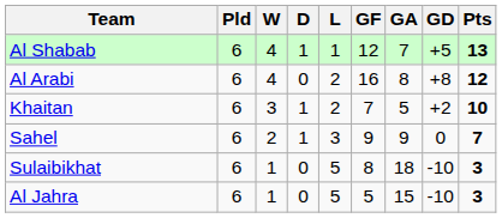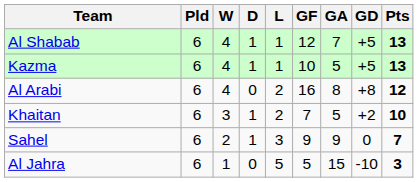 <table class="wikitable" style="text-align: center;">
 <tr>
 <th width="175">Team</th>
 <th width="20">Pld</th>
 <th width="20">W</th>
 <th width="20">D</th>
 <th width="20">L</th>
 <th width="20">GF</th>
 <th width="20">GA</th>
 <th width="20">GD</th>
 <th width="20">Pts</th>
 </tr>
 <tr bgcolor=#ccffcc>
 <td align=left> <a href='#'>Al Shabab</a></td>
 <td>6</td>
 <td>4</td>
 <td>1</td>
 <td>1</td>
 <td>12</td>
 <td>7</td>
+<td>+5</td>
+<td><strong>13</strong></td>
+</tr>
+<tr bgcolor=#ccffcc>
+<td align=left> <a href='#'>Kazma</a></td>
+<td>6</td>
+<td>4</td>
+<td>1</td>
+<td>1</td>
+<td>10</td>
+<td>5</td>
 <td>+5</td>
 <td><strong>13</strong></td>
 </tr>
 <tr>
 <td align=left> <a href='#'>Al Arabi</a></td>
 <td>6</td>
 <td>4</td>
 <td>0</td>
 <td>2</td>
 <td>16</td>
 <td>8</td>
 <td>+8</td>
 <td><strong>12</strong></td>
 </tr>
 <tr>
 <td align=left> <a href='#'>Khaitan</a></td>
 <td>6</td>
 <td>3</td>
 <td>1</td>
 <td>2</td>
 <td>7</td>
 <td>5</td>
 <td>+2</td>
 <td><strong>10</strong></td>
 </tr>
 <tr>
 <td align=left> <a href='#'>Sahel</a></td>
 <td>6</td>
 <td>2</td>
 <td>1</td>
 <td>3</td>
 <td>9</td>
 <td>9</td>
 <td>0</td>
 <td><strong>7</strong></td>
 </tr>
 <tr>
-<td align=left> <a href='#'>Sulaibikhat</a></td>
-<td>6</td>
-<td>1</td>
-<td>0</td>
-<td>5</td>
-<td>8</td>
-<td>18</td>
-<td>-10</td>
-<td><strong>3</strong></td>
-</tr>
-<tr>
 <td align=left> <a href='#'>Al Jahra</a></td>
 <td>6</td>
 <td>1</td>
 <td>0</td>
 <td>5</td>
 <td>5</td>
 <td>15</td>
 <td>-10</td>
 <td><strong>3</strong></td>
 </tr>
 </table>
